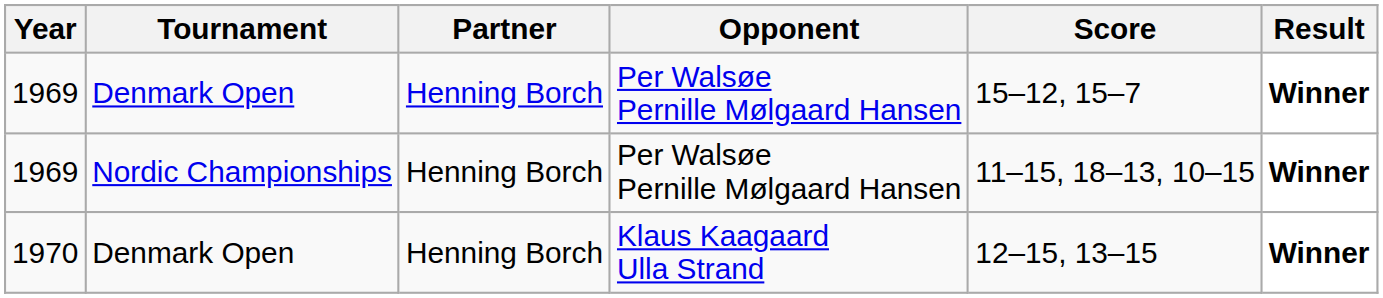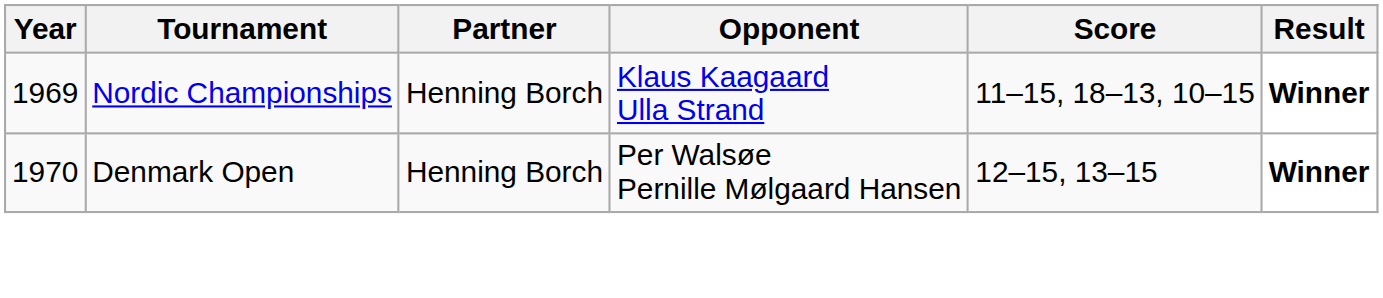 <table class="sortable wikitable" style="font-size: 90%;">
 <tr>
 <th>Year</th>
 <th>Tournament</th>
 <th>Partner</th>
 <th>Opponent</th>
 <th>Score</th>
 <th>Result</th>
 </tr>
 <tr>
 <td align="center">1969</td>
-<td align="left"><a href='#'>Denmark Open</a></td>
-<td align="left"> <a href='#'>Henning Borch</a></td>
-<td align="left"> <a href='#'>Per Walsøe</a><br> <a href='#'>Pernille Mølgaard Hansen</a></td>
-<td align="left">15–12, 15–7</td>
-<td style="text-align:left; background:white"> <strong>Winner</strong></td>
-</tr>
-<tr>
-<td align="center">1969</td>
 <td align="left"><a href='#'>Nordic Championships</a></td>
 <td align="left"> Henning Borch</td>
-<td align="left"> Per Walsøe<br> Pernille Mølgaard Hansen</td>
+<td align="left"> <a href='#'>Klaus Kaagaard</a><br> <a href='#'>Ulla Strand</a></td>
 <td align="left">11–15, 18–13, 10–15</td>
 <td style="text-align:left; background:white"> <strong>Winner</strong></td>
 </tr>
 <tr>
 <td align="center">1970</td>
 <td align="left">Denmark Open</td>
 <td align="left"> Henning Borch</td>
-<td align="left"> <a href='#'>Klaus Kaagaard</a><br> <a href='#'>Ulla Strand</a></td>
+<td align="left"> Per Walsøe<br> Pernille Mølgaard Hansen</td>
 <td align="left">12–15, 13–15</td>
 <td style="text-align:left; background:white"> <strong>Winner</strong></td>
 </tr>
 </table>
